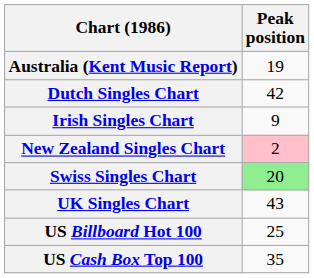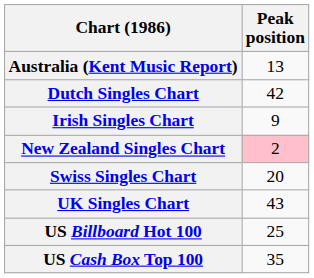 <table class="wikitable sortable plainrowheaders" style="text-align:center">
 <tr>
 <th>Chart (1986)</th>
 <th>Peak<br>position</th>
 </tr>
 <tr>
 <th scope="row">Australia (<a href='#'>Kent Music Report</a>)</th>
-<td>19</td>
+<td>13</td>
 </tr>
 <tr>
 <th scope="row"><a href='#'>Dutch Singles Chart</a></th>
 <td>42</td>
 </tr>
 <tr>
 <th scope="row"><a href='#'>Irish Singles Chart</a></th>
 <td>9</td>
 </tr>
 <tr>
 <th scope="row"><a href='#'>New Zealand Singles Chart</a></th>
 <td style="background: pink;">2</td>
 </tr>
 <tr>
 <th scope="row"><a href='#'>Swiss Singles Chart</a></th>
-<td style="background: lightgreen;">20</td>
+<td>20</td>
 </tr>
 <tr>
 <th scope="row"><a href='#'>UK Singles Chart</a></th>
 <td>43</td>
 </tr>
 <tr>
 <th scope="row">US <a href='#'><em>Billboard</em> Hot 100</a></th>
 <td>25</td>
 </tr>
 <tr>
 <th scope="row">US <a href='#'><em>Cash Box</em> Top 100</a></th>
 <td>35</td>
 </tr>
 </table>
